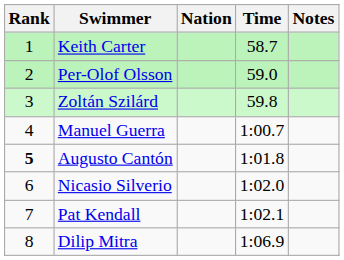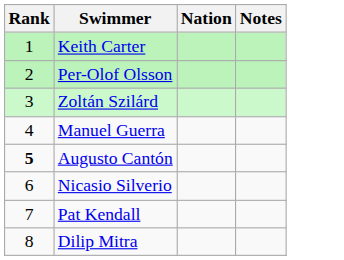 <table class="wikitable sortable" style="text-align:center">
 <tr>
 <th>Rank</th>
 <th>Swimmer</th>
 <th>Nation</th>
-<th>Time</th>
 <th>Notes</th>
 </tr>
 <tr bgcolor=bbf3bb>
 <td>1</td>
 <td align=left><a href='#'>Keith Carter</a></td>
 <td align=left></td>
-<td data-sort-value=0:58.7>58.7</td>
 <td></td>
 </tr>
 <tr bgcolor=bbf3bb>
 <td>2</td>
 <td align=left><a href='#'>Per-Olof Olsson</a></td>
 <td align=left></td>
-<td data-sort-value=0:59.0>59.0</td>
 <td></td>
 </tr>
 <tr bgcolor=ccf9cc>
 <td>3</td>
 <td align=left><a href='#'>Zoltán Szilárd</a></td>
 <td align=left></td>
-<td data-sort-value=0:59.8>59.8</td>
 <td></td>
 </tr>
 <tr>
 <td>4</td>
 <td align=left><a href='#'>Manuel Guerra</a></td>
 <td align=left></td>
-<td>1:00.7</td>
 <td></td>
 </tr>
 <tr>
 <td><strong>5</strong></td>
 <td align=left><a href='#'>Augusto Cantón</a></td>
 <td align=left></td>
-<td>1:01.8</td>
 <td></td>
 </tr>
 <tr>
 <td>6</td>
 <td align=left><a href='#'>Nicasio Silverio</a></td>
 <td align=left></td>
-<td>1:02.0</td>
 <td></td>
 </tr>
 <tr>
 <td>7</td>
 <td align=left><a href='#'>Pat Kendall</a></td>
 <td align=left></td>
-<td>1:02.1</td>
 <td></td>
 </tr>
 <tr>
 <td>8</td>
 <td align=left><a href='#'>Dilip Mitra</a></td>
 <td align=left></td>
-<td>1:06.9</td>
 <td></td>
 </tr>
 </table>
